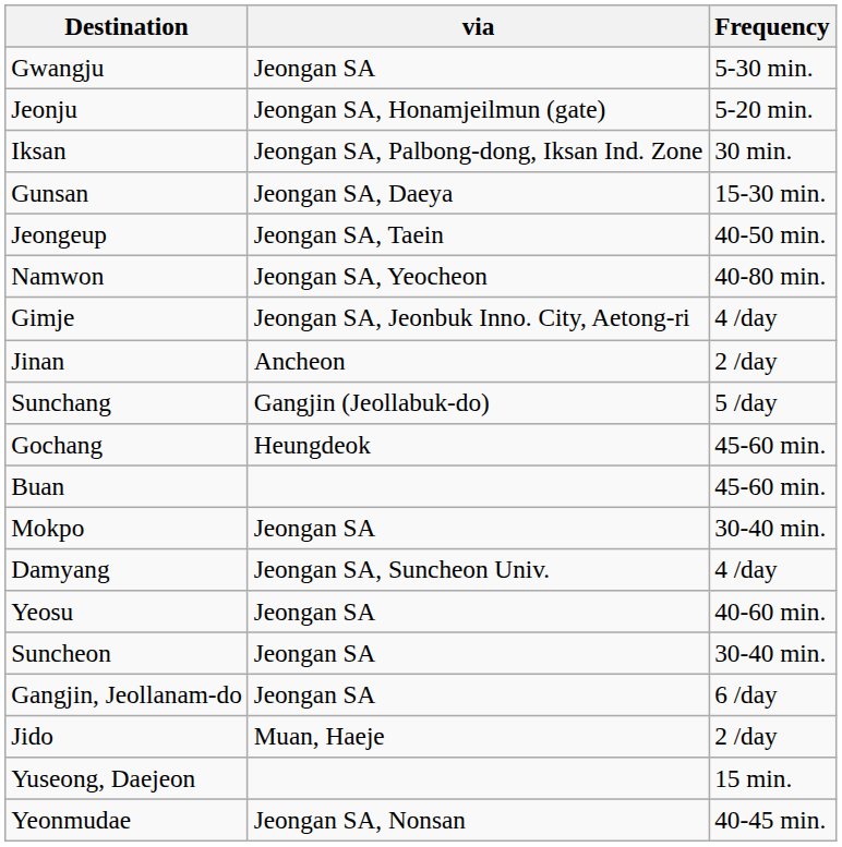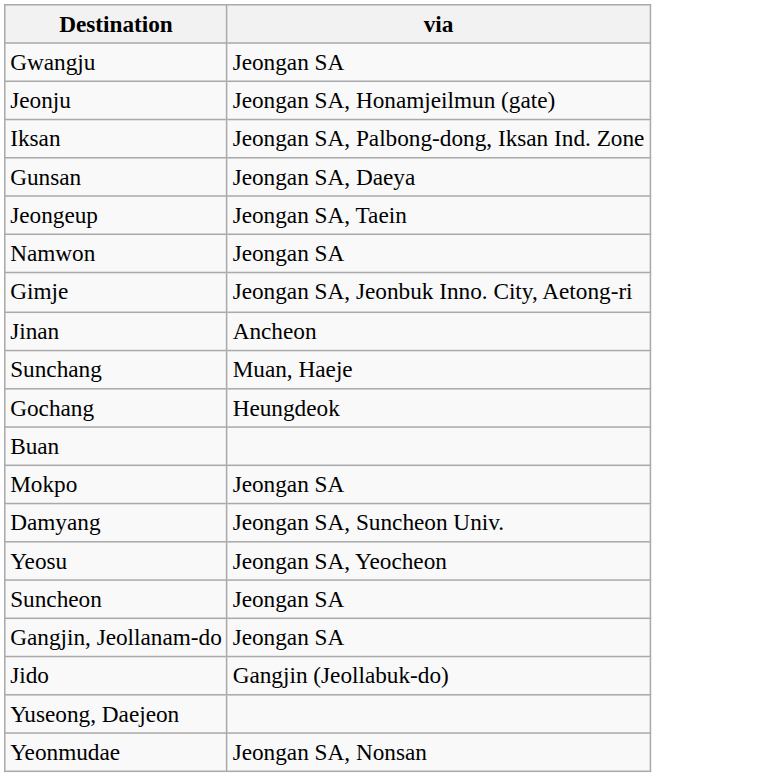 <table class="wikitable" style="font-size: 95%;">
 <tr>
 <th>Destination</th>
 <th>via</th>
-<th>Frequency</th>
 </tr>
 <tr>
 <td>Gwangju</td>
 <td>Jeongan SA</td>
-<td>5-30 min.</td>
 </tr>
 <tr>
 <td>Jeonju</td>
 <td>Jeongan SA, Honamjeilmun (gate)</td>
-<td>5-20 min.</td>
 </tr>
 <tr>
 <td>Iksan</td>
 <td>Jeongan SA, Palbong-dong, Iksan Ind. Zone</td>
-<td>30 min.</td>
 </tr>
 <tr>
 <td>Gunsan</td>
 <td>Jeongan SA, Daeya</td>
-<td>15-30 min.</td>
 </tr>
 <tr>
 <td>Jeongeup</td>
 <td>Jeongan SA, Taein</td>
-<td>40-50 min.</td>
 </tr>
 <tr>
 <td>Namwon</td>
-<td>Jeongan SA, Yeocheon</td>
-<td>40-80 min.</td>
+<td>Jeongan SA</td>
 </tr>
 <tr>
 <td>Gimje</td>
 <td>Jeongan SA, Jeonbuk Inno. City, Aetong-ri</td>
-<td>4 /day</td>
 </tr>
 <tr>
 <td>Jinan</td>
 <td>Ancheon</td>
-<td>2 /day</td>
 </tr>
 <tr>
 <td>Sunchang</td>
-<td>Gangjin (Jeollabuk-do)</td>
-<td>5 /day</td>
+<td>Muan, Haeje</td>
 </tr>
 <tr>
 <td>Gochang</td>
 <td>Heungdeok</td>
-<td>45-60 min.</td>
 </tr>
 <tr>
 <td>Buan</td>
 <td></td>
-<td>45-60 min.</td>
 </tr>
 <tr>
 <td>Mokpo</td>
 <td>Jeongan SA</td>
-<td>30-40 min.</td>
 </tr>
 <tr>
 <td>Damyang</td>
 <td>Jeongan SA, Suncheon Univ.</td>
-<td>4 /day</td>
 </tr>
 <tr>
 <td>Yeosu</td>
-<td>Jeongan SA</td>
-<td>40-60 min.</td>
+<td>Jeongan SA, Yeocheon</td>
 </tr>
 <tr>
 <td>Suncheon</td>
 <td>Jeongan SA</td>
-<td>30-40 min.</td>
 </tr>
 <tr>
 <td>Gangjin, Jeollanam-do</td>
 <td>Jeongan SA</td>
-<td>6 /day</td>
 </tr>
 <tr>
 <td>Jido</td>
-<td>Muan, Haeje</td>
-<td>2 /day</td>
+<td>Gangjin (Jeollabuk-do)</td>
 </tr>
 <tr>
 <td>Yuseong, Daejeon</td>
 <td></td>
-<td>15 min.</td>
 </tr>
 <tr>
 <td>Yeonmudae</td>
 <td>Jeongan SA, Nonsan</td>
-<td>40-45 min.</td>
 </tr>
 </table>
